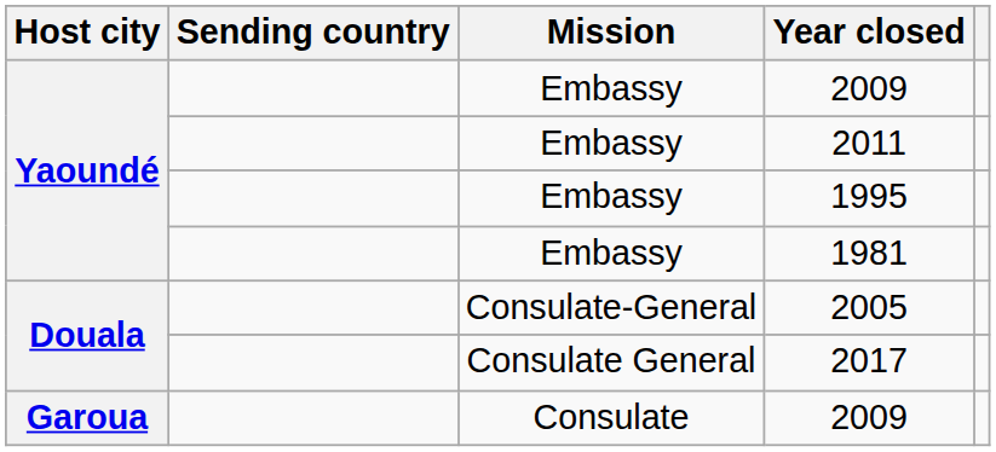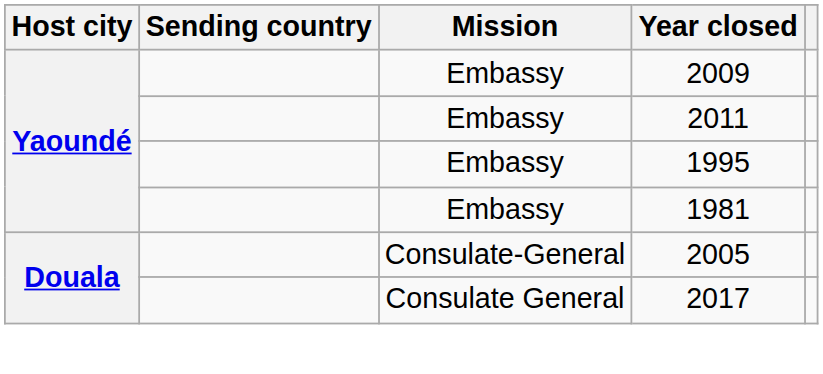 <table class="wikitable plainrowheaders">
 <tr>
 <th scope="col">Host city</th>
 <th scope="col">Sending country</th>
 <th scope="col">Mission</th>
 <th scope="col">Year closed</th>
 <th scope="col"></th>
 </tr>
 <tr>
 <th rowspan="4"><a href='#'>Yaoundé</a></th>
 <td></td>
 <td style="text-align:center;">Embassy</td>
 <td style="text-align:center;">2009</td>
 <td style="text-align:center;"></td>
 </tr>
 <tr>
 <td></td>
 <td style="text-align:center;">Embassy</td>
 <td style="text-align:center;">2011</td>
 <td style="text-align:center;"></td>
 </tr>
 <tr>
 <td></td>
 <td style="text-align:center;">Embassy</td>
 <td style="text-align:center;">1995</td>
 <td style="text-align:center;"></td>
 </tr>
 <tr>
 <td></td>
 <td style="text-align:center;">Embassy</td>
 <td style="text-align:center;">1981</td>
 <td style="text-align:center;"></td>
 </tr>
 <tr>
 <th rowspan="2"><a href='#'>Douala</a></th>
 <td></td>
 <td style="text-align:center;">Consulate-General</td>
 <td style="text-align:center;">2005</td>
 <td style="text-align:center;"></td>
 </tr>
 <tr>
 <td></td>
 <td style="text-align:center;">Consulate General</td>
 <td style="text-align:center;">2017</td>
 <td style="text-align:center;"></td>
 </tr>
-<tr>
-<th><a href='#'>Garoua</a></th>
-<td></td>
-<td style="text-align:center;">Consulate</td>
-<td style="text-align:center;">2009</td>
-<td style="text-align:center;"></td>
-</tr>
 </table>
